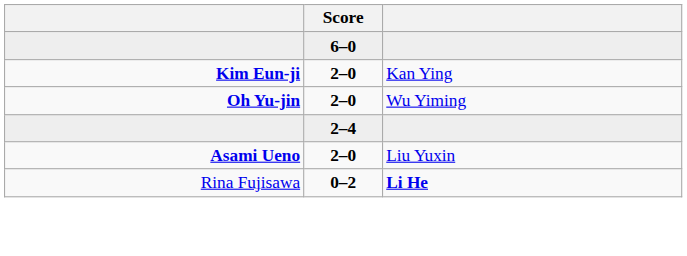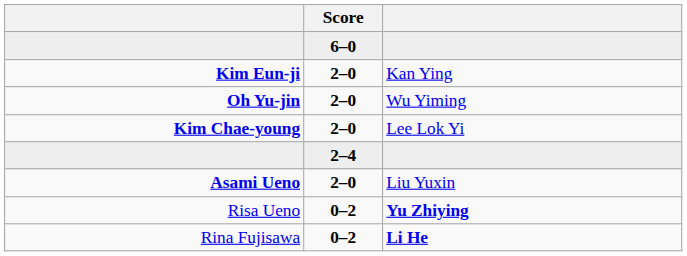 <table class="wikitable" style="text-align: center;">
 <tr>
 <th align="right" width="270"></th>
 <th width="65">Score</th>
 <th align="left" width="270"></th>
 </tr>
 <tr bgcolor=eeeeee>
 <td align=right><strong></strong></td>
 <td align=center><strong>6–0</strong></td>
 <td align=left></td>
 </tr>
 <tr>
 <td align=right><strong><a href='#'>Kim Eun-ji</a></strong></td>
 <td align=center><strong>2–0</strong></td>
 <td align=left><a href='#'>Kan Ying</a></td>
 </tr>
 <tr>
 <td align=right><strong><a href='#'>Oh Yu-jin</a></strong></td>
 <td align=center><strong>2–0</strong></td>
 <td align=left><a href='#'>Wu Yiming</a></td>
 </tr>
+<tr>
+<td align=right><strong><a href='#'>Kim Chae-young</a></strong></td>
+<td align=center><strong>2–0</strong></td>
+<td align=left><a href='#'>Lee Lok Yi</a></td>
+</tr>
 <tr bgcolor=eeeeee>
 <td align=right></td>
 <td align=center><strong>2–4</strong></td>
 <td align=left><strong></strong></td>
 </tr>
 <tr>
 <td align=right><strong><a href='#'>Asami Ueno</a></strong></td>
 <td align=center><strong>2–0</strong></td>
 <td align=left><a href='#'>Liu Yuxin</a></td>
 </tr>
 <tr>
+<td align=right><a href='#'>Risa Ueno</a></td>
+<td align=center><strong>0–2</strong></td>
+<td align=left><strong><a href='#'>Yu Zhiying</a></strong></td>
+</tr>
+<tr>
 <td align=right><a href='#'>Rina Fujisawa</a></td>
 <td align=center><strong>0–2</strong></td>
 <td align=left><strong><a href='#'>Li He</a></strong></td>
 </tr>
 </table>
